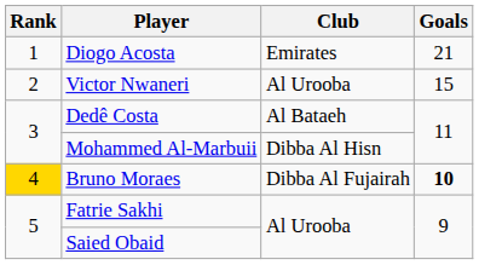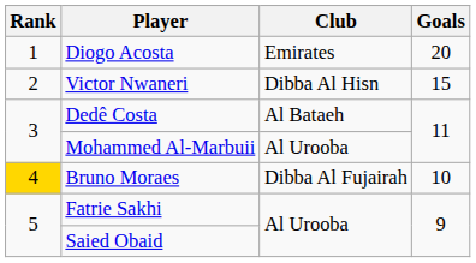 <table class=wikitable>
 <tr>
 <th>Rank</th>
 <th>Player</th>
 <th>Club</th>
 <th>Goals</th>
 </tr>
 <tr>
 <td align=center>1</td>
 <td align=left> <a href='#'>Diogo Acosta</a></td>
 <td align=left>Emirates</td>
-<td align=center>21</td>
+<td align=center>20</td>
 </tr>
 <tr>
 <td align=center>2</td>
 <td align=left> <a href='#'>Victor Nwaneri</a></td>
-<td align=left>Al Urooba</td>
+<td align=left>Dibba Al Hisn</td>
 <td align=center>15</td>
 </tr>
 <tr>
 <td rowspan=2 align=center>3</td>
 <td align=left> <a href='#'>Dedê Costa</a></td>
 <td align=left>Al Bataeh</td>
 <td rowspan=2 align=center>11</td>
 </tr>
 <tr>
 <td align=left> <a href='#'>Mohammed Al-Marbuii</a></td>
-<td align=left>Dibba Al Hisn</td>
+<td align=left>Al Urooba</td>
 </tr>
 <tr>
 <td align=center style="background: gold;">4</td>
 <td align=left> <a href='#'>Bruno Moraes</a></td>
 <td align=left>Dibba Al Fujairah</td>
-<td align=center><strong>10</strong></td>
+<td align=center>10</td>
 </tr>
 <tr>
 <td rowspan=2 align=center>5</td>
 <td align=left> <a href='#'>Fatrie Sakhi</a></td>
 <td rowspan=2 align=left>Al Urooba</td>
 <td rowspan=2 align=center>9</td>
 </tr>
 <tr>
 <td align=left> <a href='#'>Saied Obaid</a></td>
 </tr>
 </table>
